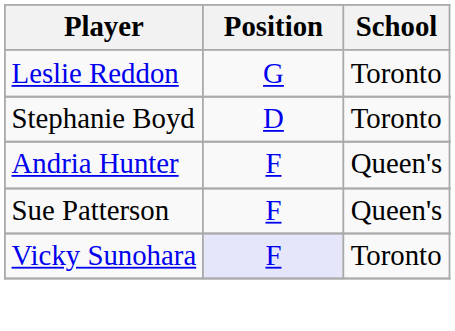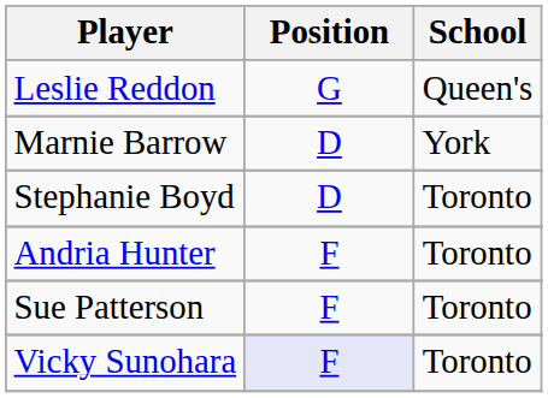 <table class="wikitable">
 <tr>
 <th>Player</th>
 <th>  Position  </th>
 <th>School</th>
 </tr>
 <tr>
 <td><a href='#'>Leslie Reddon</a></td>
 <td align=center><a href='#'>G</a></td>
-<td>Toronto</td>
+<td>Queen's</td>
 </tr>
 <tr>
+</tr>
+<tr>
+<td>Marnie Barrow</td>
+<td align=center><a href='#'>D</a></td>
+<td>York</td>
 </tr>
 <tr>
 </tr>
 <tr>
 <td>Stephanie Boyd</td>
 <td align=center><a href='#'>D</a></td>
 <td>Toronto</td>
 </tr>
 <tr>
 </tr>
 <tr>
 <td><a href='#'>Andria Hunter</a></td>
 <td align=center><a href='#'>F</a></td>
-<td>Queen's</td>
+<td>Toronto</td>
 </tr>
 <tr>
 </tr>
 <tr>
 <td>Sue Patterson</td>
 <td align=center><a href='#'>F</a></td>
-<td>Queen's</td>
+<td>Toronto</td>
 </tr>
 <tr>
 </tr>
 <tr>
 <td><a href='#'>Vicky Sunohara</a></td>
 <td align=center style="background: lavender;"><a href='#'>F</a></td>
 <td>Toronto</td>
 </tr>
 <tr>
 </tr>
 </table>
